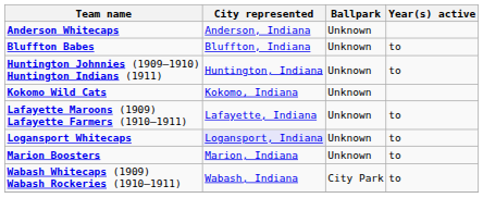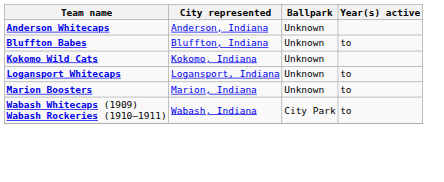 <table class="wikitable">
 <tr>
 <th>Team name</th>
 <th>City represented</th>
 <th>Ballpark</th>
 <th>Year(s) active</th>
 </tr>
 <tr>
 <td><strong><a href='#'>Anderson Whitecaps</a></strong></td>
 <td><a href='#'>Anderson, Indiana</a></td>
 <td>Unknown</td>
 <td></td>
 </tr>
 <tr>
 <td><strong><a href='#'>Bluffton Babes</a></strong></td>
 <td><a href='#'>Bluffton, Indiana</a></td>
 <td>Unknown</td>
 <td> to </td>
 </tr>
 <tr>
-<td><strong><a href='#'>Huntington Johnnies</a></strong> (1909–1910)<br><strong><a href='#'>Huntington Indians</a></strong> (1911)</td>
-<td><a href='#'>Huntington, Indiana</a></td>
-<td>Unknown</td>
-<td> to </td>
-</tr>
-<tr>
 <td><strong><a href='#'>Kokomo Wild Cats</a></strong></td>
 <td><a href='#'>Kokomo, Indiana</a></td>
 <td>Unknown</td>
 <td></td>
 </tr>
 <tr>
-<td><strong><a href='#'>Lafayette Maroons</a></strong> (1909)<br><strong><a href='#'>Lafayette Farmers</a></strong> (1910–1911)</td>
-<td><a href='#'>Lafayette, Indiana</a></td>
-<td>Unknown</td>
-<td> to </td>
-</tr>
-<tr>
 <td><strong><a href='#'>Logansport Whitecaps</a></strong></td>
-<td style="background: lavender;"><a href='#'>Logansport, Indiana</a></td>
+<td><a href='#'>Logansport, Indiana</a></td>
 <td>Unknown</td>
 <td> to </td>
 </tr>
 <tr>
 <td><strong><a href='#'>Marion Boosters</a></strong></td>
 <td><a href='#'>Marion, Indiana</a></td>
 <td>Unknown</td>
 <td> to </td>
 </tr>
 <tr>
 <td><strong><a href='#'>Wabash Whitecaps</a></strong> (1909)<br> <strong><a href='#'>Wabash Rockeries</a></strong> (1910–1911)</td>
 <td><a href='#'>Wabash, Indiana</a></td>
 <td>City Park</td>
 <td> to </td>
 </tr>
 <tr>
 </tr>
 </table>
